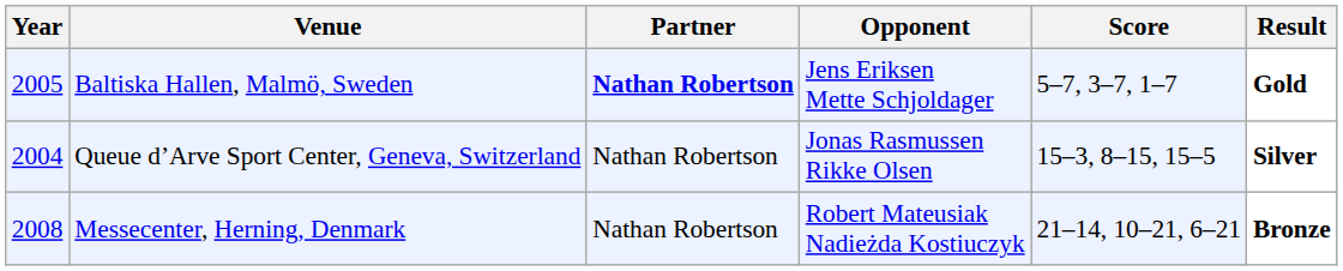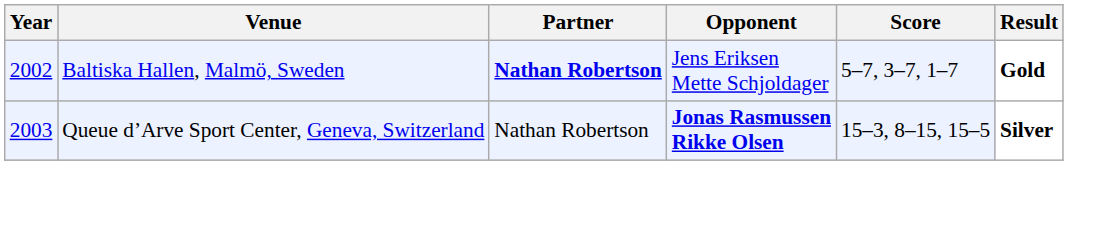 <table class="sortable wikitable" style="font-size: 90%;">
 <tr>
 <th>Year</th>
 <th>Venue</th>
 <th>Partner</th>
 <th>Opponent</th>
 <th>Score</th>
 <th>Result</th>
 </tr>
 <tr style="background:#ECF2FF">
-<td align="center"><a href='#'>2005</a></td>
+<td align="center"><a href='#'>2002</a></td>
 <td align="left"><a href='#'>Baltiska Hallen</a>, <a href='#'>Malmö, Sweden</a></td>
 <td align="left"><strong> <a href='#'>Nathan Robertson</a></strong></td>
 <td align="left"> <a href='#'>Jens Eriksen</a> <br>  <a href='#'>Mette Schjoldager</a></td>
 <td align="left">5–7, 3–7, 1–7</td>
 <td style="text-align:left; background:white"> <strong>Gold</strong></td>
 </tr>
 <tr style="background:#ECF2FF">
-<td align="center"><a href='#'>2004</a></td>
+<td align="center"><a href='#'>2003</a></td>
 <td align="left">Queue d’Arve Sport Center, <a href='#'>Geneva, Switzerland</a></td>
 <td align="left"> Nathan Robertson</td>
-<td align="left"> <a href='#'>Jonas Rasmussen</a> <br>  <a href='#'>Rikke Olsen</a></td>
+<td align="left"><strong> <a href='#'>Jonas Rasmussen</a> <br>  <a href='#'>Rikke Olsen</a></strong></td>
 <td align="left">15–3, 8–15, 15–5</td>
 <td style="text-align:left; background:white"> <strong>Silver</strong></td>
 </tr>
-<tr style="background:#ECF2FF">
-<td align="center"><a href='#'>2008</a></td>
-<td align="left"><a href='#'>Messecenter</a>, <a href='#'>Herning, Denmark</a></td>
-<td align="left"> Nathan Robertson</td>
-<td align="left"> <a href='#'>Robert Mateusiak</a> <br>  <a href='#'>Nadieżda Kostiuczyk</a></td>
-<td align="left">21–14, 10–21, 6–21</td>
-<td style="text-align:left; background:white"> <strong>Bronze</strong></td>
-</tr>
 </table>
